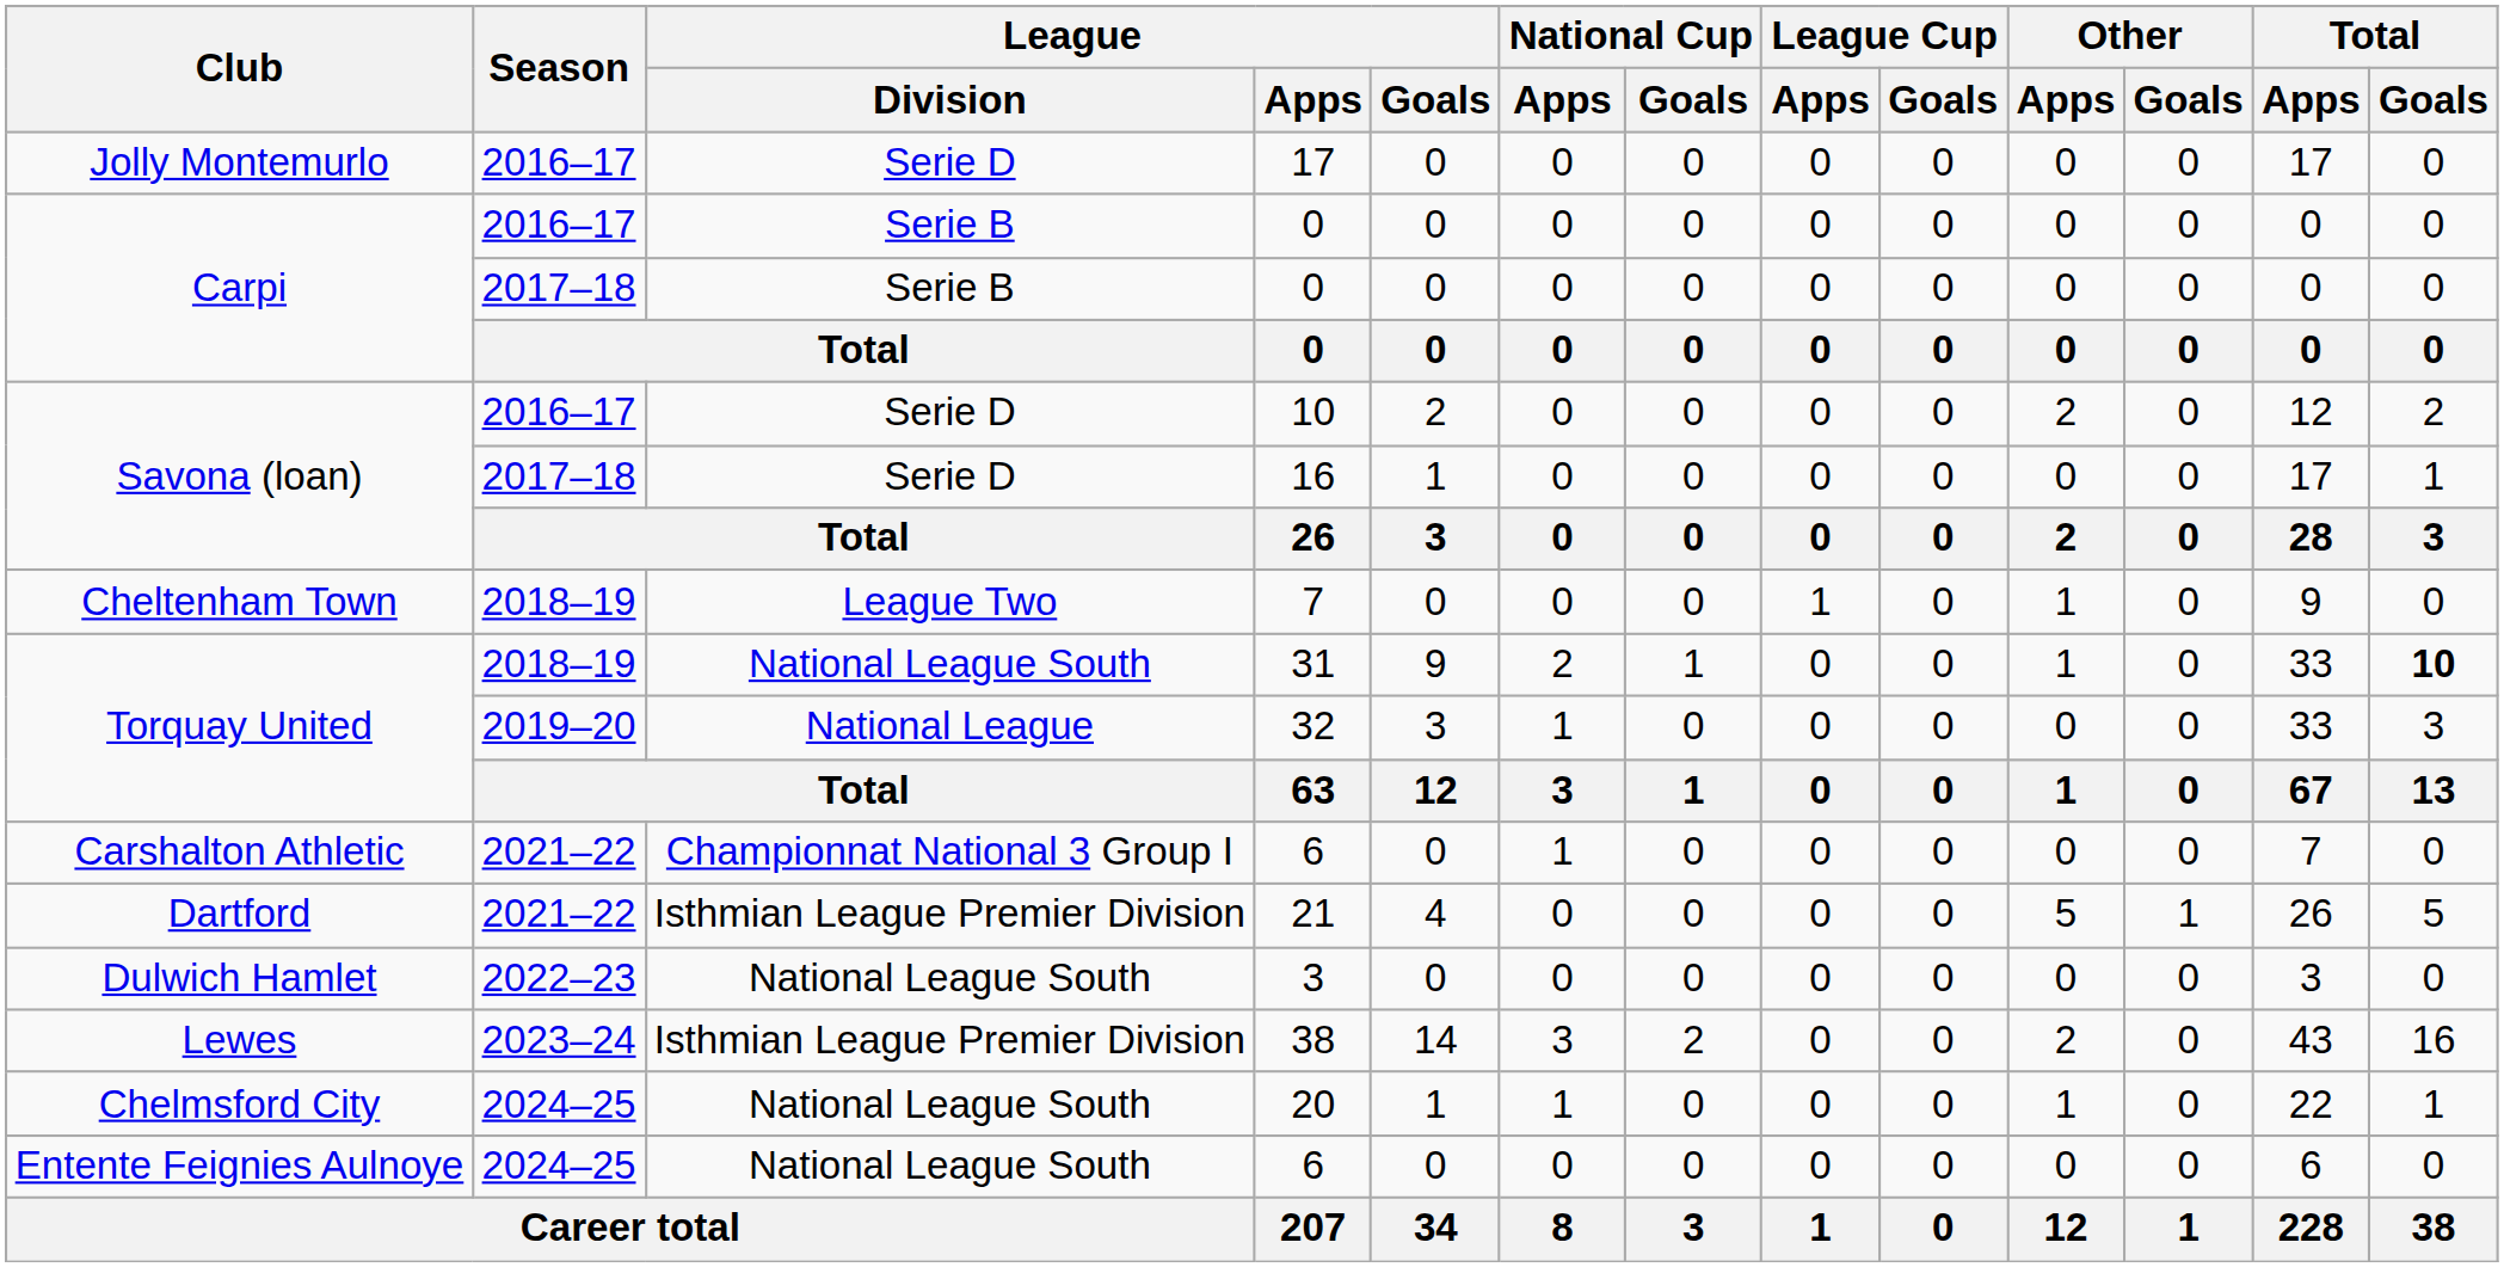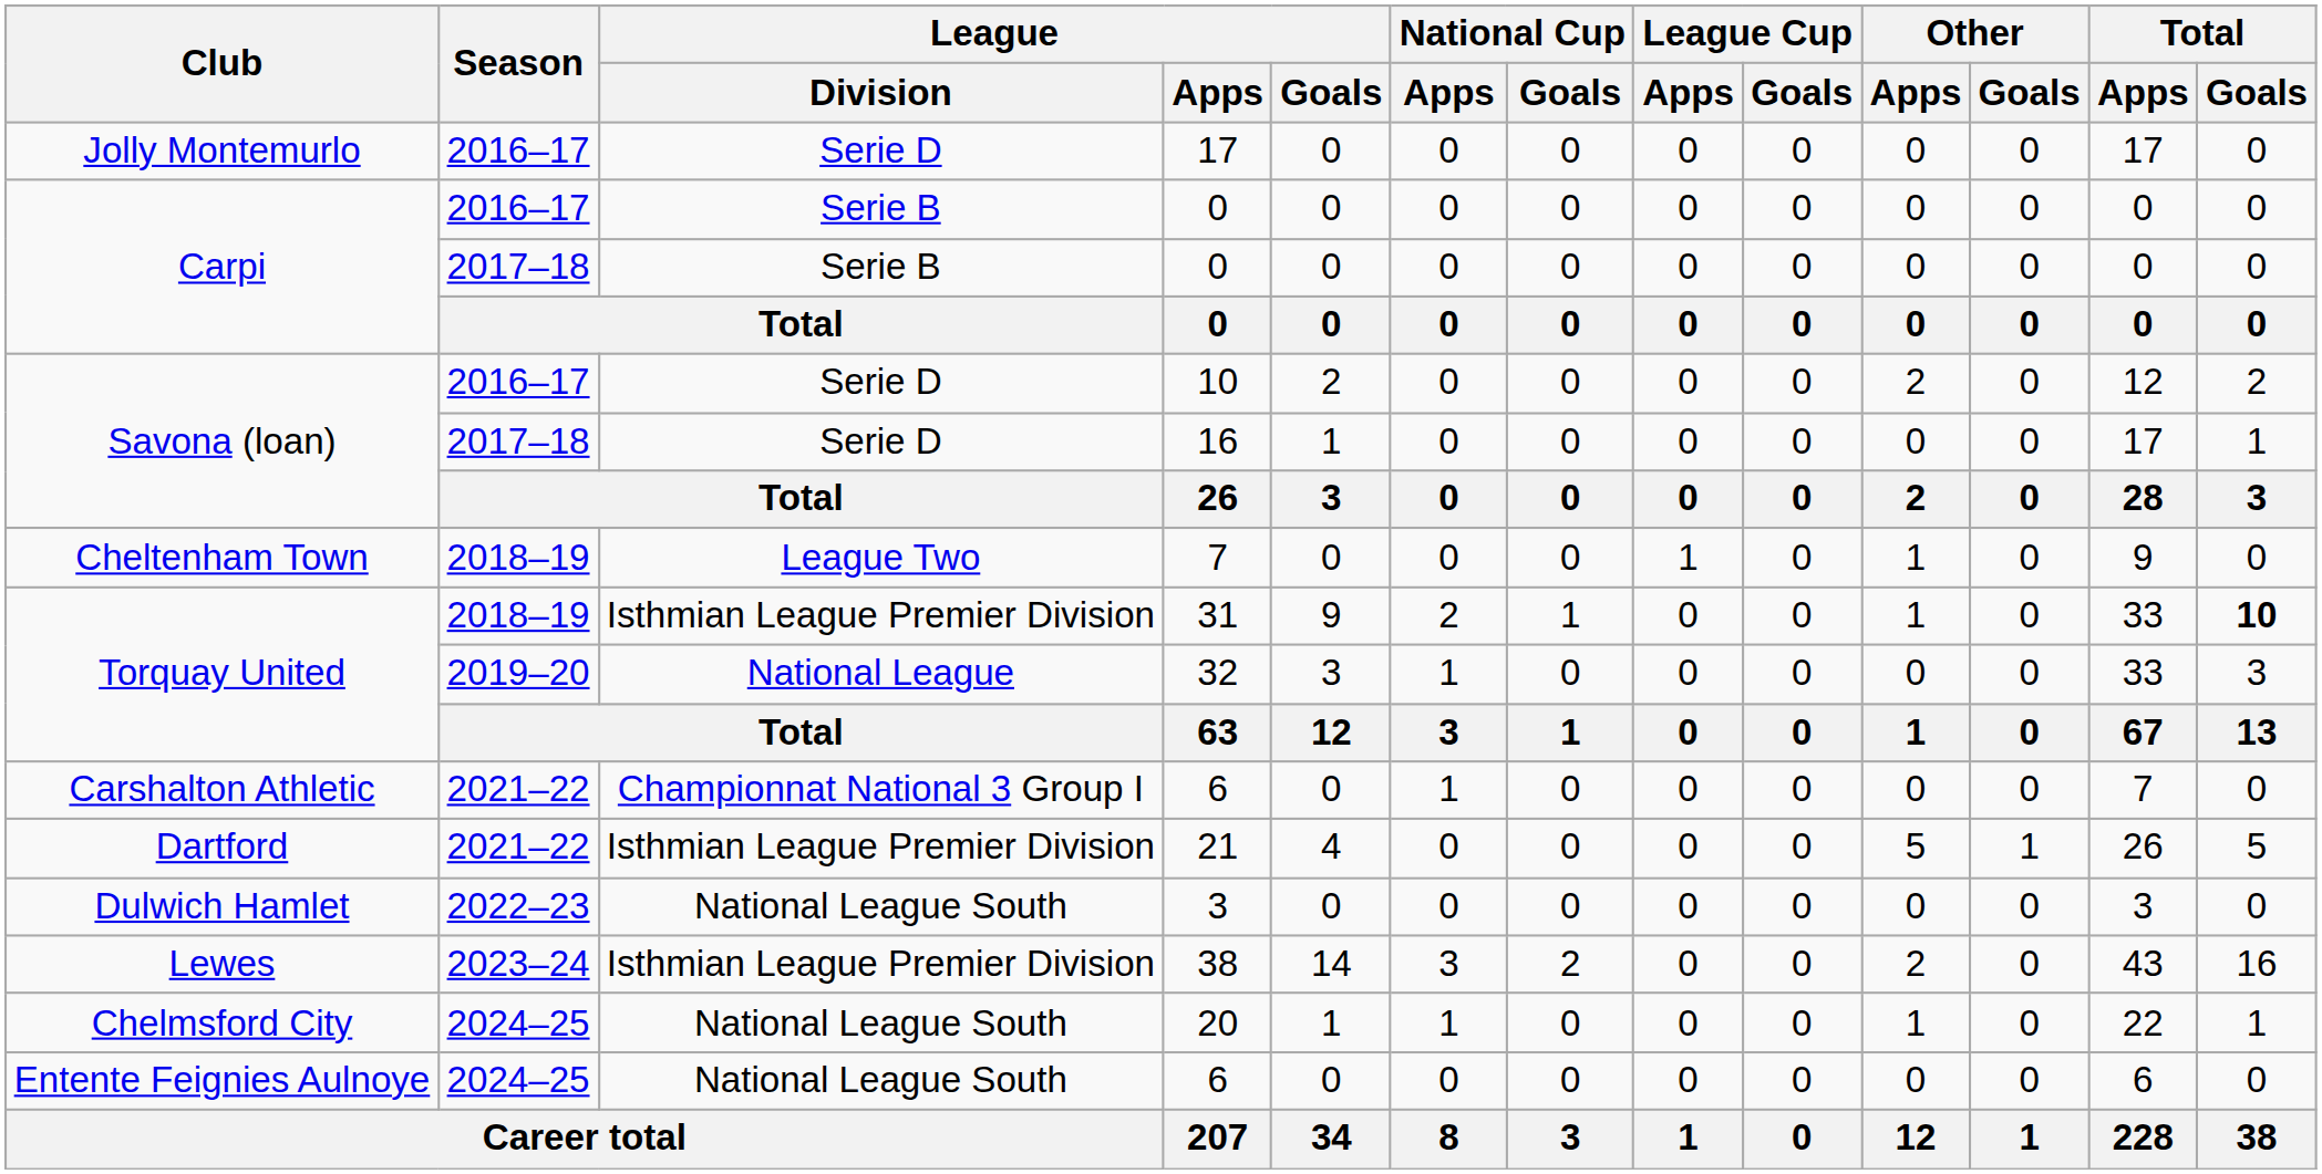 <table class=wikitable style="text-align: center">
 <tr>
 <th rowspan=2>Club</th>
 <th rowspan=2>Season</th>
 <th colspan=3>League</th>
 <th colspan=2>National Cup</th>
 <th colspan=2>League Cup</th>
 <th colspan=2>Other</th>
 <th colspan=2>Total</th>
 </tr>
 <tr>
 <th>Division</th>
 <th>Apps</th>
 <th>Goals</th>
 <th>Apps</th>
 <th>Goals</th>
 <th>Apps</th>
 <th>Goals</th>
 <th>Apps</th>
 <th>Goals</th>
 <th>Apps</th>
 <th>Goals</th>
 </tr>
 <tr>
 <td><a href='#'>Jolly Montemurlo</a></td>
 <td><a href='#'>2016–17</a></td>
 <td><a href='#'>Serie D</a></td>
 <td>17</td>
 <td>0</td>
 <td>0</td>
 <td>0</td>
 <td>0</td>
 <td>0</td>
 <td>0</td>
 <td>0</td>
 <td>17</td>
 <td>0</td>
 </tr>
 <tr>
 <td rowspan="3"><a href='#'>Carpi</a></td>
 <td><a href='#'>2016–17</a></td>
 <td><a href='#'>Serie B</a></td>
 <td>0</td>
 <td>0</td>
 <td>0</td>
 <td>0</td>
 <td>0</td>
 <td>0</td>
 <td>0</td>
 <td>0</td>
 <td>0</td>
 <td>0</td>
 </tr>
 <tr>
 <td><a href='#'>2017–18</a></td>
 <td>Serie B</td>
 <td>0</td>
 <td>0</td>
 <td>0</td>
 <td>0</td>
 <td>0</td>
 <td>0</td>
 <td>0</td>
 <td>0</td>
 <td>0</td>
 <td>0</td>
 </tr>
 <tr>
 <th colspan="2">Total</th>
 <th>0</th>
 <th>0</th>
 <th>0</th>
 <th>0</th>
 <th>0</th>
 <th>0</th>
 <th>0</th>
 <th>0</th>
 <th>0</th>
 <th>0</th>
 </tr>
 <tr>
 <td rowspan="3"><a href='#'>Savona</a> (loan)</td>
 <td><a href='#'>2016–17</a></td>
 <td>Serie D</td>
 <td>10</td>
 <td>2</td>
 <td>0</td>
 <td>0</td>
 <td>0</td>
 <td>0</td>
 <td>2</td>
 <td>0</td>
 <td>12</td>
 <td>2</td>
 </tr>
 <tr>
 <td><a href='#'>2017–18</a></td>
 <td>Serie D</td>
 <td>16</td>
 <td>1</td>
 <td>0</td>
 <td>0</td>
 <td>0</td>
 <td>0</td>
 <td>0</td>
 <td>0</td>
 <td>17</td>
 <td>1</td>
 </tr>
 <tr>
 <th colspan="2">Total</th>
 <th>26</th>
 <th>3</th>
 <th>0</th>
 <th>0</th>
 <th>0</th>
 <th>0</th>
 <th>2</th>
 <th>0</th>
 <th>28</th>
 <th>3</th>
 </tr>
 <tr>
 <td><a href='#'>Cheltenham Town</a></td>
 <td><a href='#'>2018–19</a></td>
 <td><a href='#'>League Two</a></td>
 <td>7</td>
 <td>0</td>
 <td>0</td>
 <td>0</td>
 <td>1</td>
 <td>0</td>
 <td>1</td>
 <td>0</td>
 <td>9</td>
 <td>0</td>
 </tr>
 <tr>
 <td rowspan="3"><a href='#'>Torquay United</a></td>
 <td><a href='#'>2018–19</a></td>
-<td><a href='#'>National League South</a></td>
+<td>Isthmian League Premier Division</td>
 <td>31</td>
 <td>9</td>
 <td>2</td>
 <td>1</td>
 <td>0</td>
 <td>0</td>
 <td>1</td>
 <td>0</td>
 <td>33</td>
 <td><strong>10</strong></td>
 </tr>
 <tr>
 <td><a href='#'>2019–20</a></td>
 <td><a href='#'>National League</a></td>
 <td>32</td>
 <td>3</td>
 <td>1</td>
 <td>0</td>
 <td>0</td>
 <td>0</td>
 <td>0</td>
 <td>0</td>
 <td>33</td>
 <td>3</td>
 </tr>
 <tr>
 <th colspan="2">Total</th>
 <th>63</th>
 <th>12</th>
 <th>3</th>
 <th>1</th>
 <th>0</th>
 <th>0</th>
 <th>1</th>
 <th>0</th>
 <th>67</th>
 <th>13</th>
 </tr>
 <tr>
 <td><a href='#'>Carshalton Athletic</a></td>
 <td><a href='#'>2021–22</a></td>
 <td><a href='#'>Championnat National 3</a> Group I</td>
 <td>6</td>
 <td>0</td>
 <td>1</td>
 <td>0</td>
 <td>0</td>
 <td>0</td>
 <td>0</td>
 <td>0</td>
 <td>7</td>
 <td>0</td>
 </tr>
 <tr>
 <td><a href='#'>Dartford</a></td>
 <td><a href='#'>2021–22</a></td>
 <td>Isthmian League Premier Division</td>
 <td>21</td>
 <td>4</td>
 <td>0</td>
 <td>0</td>
 <td>0</td>
 <td>0</td>
 <td>5</td>
 <td>1</td>
 <td>26</td>
 <td>5</td>
 </tr>
 <tr>
 <td><a href='#'>Dulwich Hamlet</a></td>
 <td><a href='#'>2022–23</a></td>
 <td>National League South</td>
 <td>3</td>
 <td>0</td>
 <td>0</td>
 <td>0</td>
 <td>0</td>
 <td>0</td>
 <td>0</td>
 <td>0</td>
 <td>3</td>
 <td>0</td>
 </tr>
 <tr>
 <td><a href='#'>Lewes</a></td>
 <td><a href='#'>2023–24</a></td>
 <td>Isthmian League Premier Division</td>
 <td>38</td>
 <td>14</td>
 <td>3</td>
 <td>2</td>
 <td>0</td>
 <td>0</td>
 <td>2</td>
 <td>0</td>
 <td>43</td>
 <td>16</td>
 </tr>
 <tr>
 <td><a href='#'>Chelmsford City</a></td>
 <td><a href='#'>2024–25</a></td>
 <td>National League South</td>
 <td>20</td>
 <td>1</td>
 <td>1</td>
 <td>0</td>
 <td>0</td>
 <td>0</td>
 <td>1</td>
 <td>0</td>
 <td>22</td>
 <td>1</td>
 </tr>
 <tr>
 <td><a href='#'>Entente Feignies Aulnoye</a></td>
 <td><a href='#'>2024–25</a></td>
 <td>National League South</td>
 <td>6</td>
 <td>0</td>
 <td>0</td>
 <td>0</td>
 <td>0</td>
 <td>0</td>
 <td>0</td>
 <td>0</td>
 <td>6</td>
 <td>0</td>
 </tr>
 <tr>
 <th colspan=3>Career total</th>
 <th>207</th>
 <th>34</th>
 <th>8</th>
 <th>3</th>
 <th>1</th>
 <th>0</th>
 <th>12</th>
 <th>1</th>
 <th>228</th>
 <th>38</th>
 </tr>
 </table>
